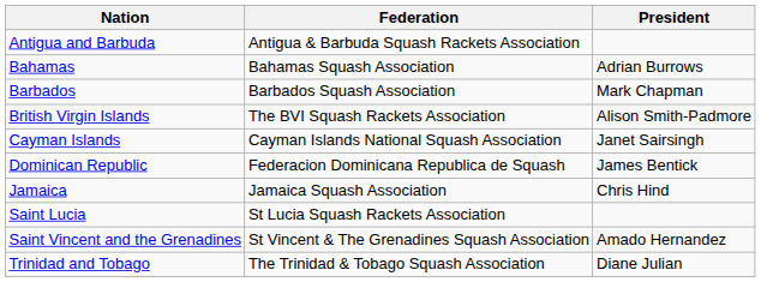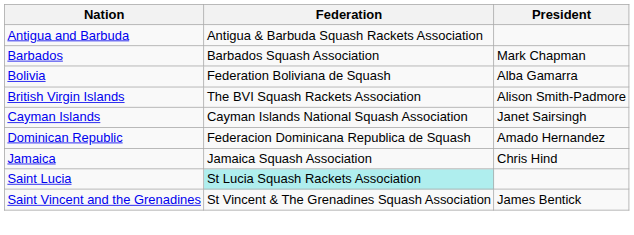 <table class="wikitable">
 <tr>
 <th>Nation</th>
 <th>Federation</th>
 <th>President</th>
 </tr>
 <tr>
 <td> <a href='#'>Antigua and Barbuda</a></td>
 <td>Antigua & Barbuda Squash Rackets Association</td>
 <td></td>
 </tr>
 <tr>
-<td> <a href='#'>Bahamas</a></td>
-<td>Bahamas Squash Association</td>
-<td>Adrian Burrows</td>
-</tr>
-<tr>
 <td> <a href='#'>Barbados</a></td>
 <td>Barbados Squash Association</td>
 <td>Mark Chapman</td>
+</tr>
+<tr>
+<td> <a href='#'>Bolivia</a></td>
+<td>Federation Boliviana de Squash</td>
+<td>Alba Gamarra</td>
 </tr>
 <tr>
 <td> <a href='#'>British Virgin Islands</a></td>
 <td>The BVI Squash Rackets Association</td>
 <td>Alison Smith-Padmore</td>
 </tr>
 <tr>
 <td> <a href='#'>Cayman Islands</a></td>
 <td>Cayman Islands National Squash Association</td>
 <td>Janet Sairsingh</td>
 </tr>
 <tr>
 <td> <a href='#'>Dominican Republic</a></td>
 <td>Federacion Dominicana Republica de Squash</td>
-<td>James Bentick</td>
+<td>Amado Hernandez</td>
 </tr>
 <tr>
 <td> <a href='#'>Jamaica</a></td>
 <td>Jamaica Squash Association</td>
 <td>Chris Hind</td>
 </tr>
 <tr>
 <td> <a href='#'>Saint Lucia</a></td>
-<td>St Lucia Squash Rackets Association</td>
+<td style="background: paleturquoise;">St Lucia Squash Rackets Association</td>
 <td></td>
 </tr>
 <tr>
 <td> <a href='#'>Saint Vincent and the Grenadines</a></td>
 <td>St Vincent & The Grenadines Squash Association</td>
-<td>Amado Hernandez</td>
-</tr>
-<tr>
-<td> <a href='#'>Trinidad and Tobago</a></td>
-<td>The Trinidad & Tobago Squash Association</td>
-<td>Diane Julian</td>
+<td>James Bentick</td>
 </tr>
 </table>
